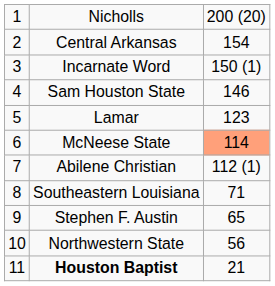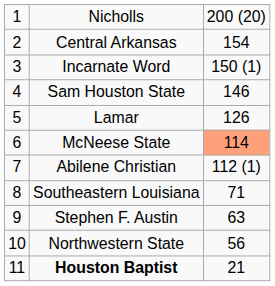 <table class="wikitable">
 <tr align="center">
 <td>1</td>
 <td>Nicholls</td>
 <td>200 (20)</td>
 </tr>
 <tr align="center">
 <td>2</td>
 <td>Central Arkansas</td>
 <td>154</td>
 </tr>
 <tr align="center">
 <td>3</td>
 <td>Incarnate Word</td>
 <td>150 (1)</td>
 </tr>
 <tr align="center">
 <td>4</td>
 <td>Sam Houston State</td>
 <td>146</td>
 </tr>
 <tr align="center">
 <td>5</td>
 <td>Lamar</td>
-<td>123</td>
+<td>126</td>
 </tr>
 <tr align="center">
 <td>6</td>
 <td>McNeese State</td>
 <td style="background: lightsalmon;">114</td>
 </tr>
 <tr align="center">
 <td>7</td>
 <td>Abilene Christian</td>
 <td>112 (1)</td>
 </tr>
 <tr align="center">
 <td>8</td>
 <td>Southeastern Louisiana</td>
 <td>71</td>
 </tr>
 <tr align="center">
 <td>9</td>
 <td>Stephen F. Austin</td>
-<td>65</td>
+<td>63</td>
 </tr>
 <tr align="center">
 <td>10</td>
 <td>Northwestern State</td>
 <td>56</td>
 </tr>
 <tr align="center">
 <td>11</td>
 <td><strong>Houston Baptist</strong></td>
 <td>21</td>
 </tr>
 </table>
